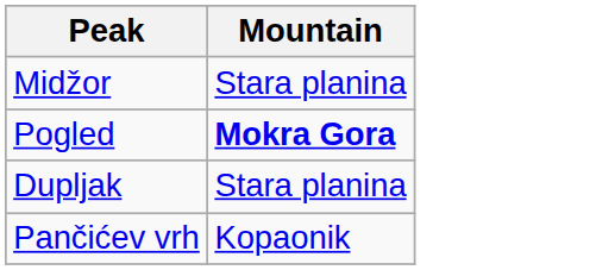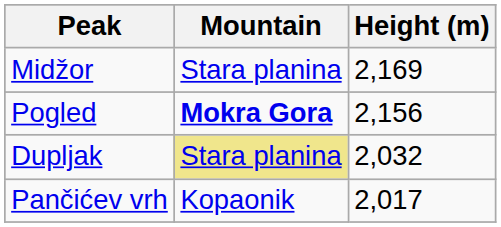 <table class="wikitable sortable">
 <tr>
 <th>Peak</th>
 <th>Mountain</th>
+<th>Height (m)</th>
 </tr>
 <tr>
 <td><a href='#'>Midžor</a></td>
 <td><a href='#'>Stara planina</a></td>
+<td>2,169</td>
 </tr>
 <tr>
 <td><a href='#'>Pogled</a></td>
 <td><strong><a href='#'>Mokra Gora</a></strong></td>
+<td>2,156</td>
 </tr>
 <tr>
 <td><a href='#'>Dupljak</a></td>
-<td><a href='#'>Stara planina</a></td>
+<td style="background: khaki;"><a href='#'>Stara planina</a></td>
+<td>2,032</td>
 </tr>
 <tr>
 <td><a href='#'>Pančićev vrh</a></td>
 <td><a href='#'>Kopaonik</a></td>
+<td>2,017</td>
 </tr>
 </table>
